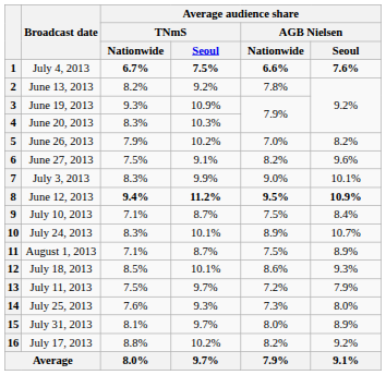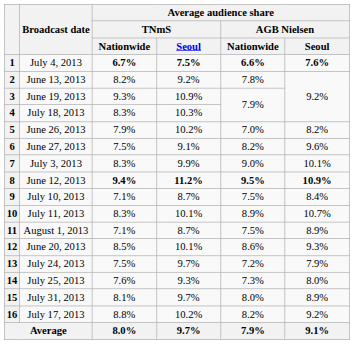 <table class=wikitable style="text-align:center">
 <tr>
 <th rowspan="3"></th>
 <th rowspan="3">Broadcast date</th>
 <th colspan="4">Average audience share</th>
 </tr>
 <tr>
 <th colspan="2">TNmS</th>
 <th colspan="2">AGB Nielsen</th>
 </tr>
 <tr>
 <th width=90>Nationwide</th>
 <th width=90><a href='#'>Seoul</a></th>
 <th width=90>Nationwide</th>
 <th width=90>Seoul</th>
 </tr>
 <tr>
 <th>1</th>
 <td>July 4, 2013</td>
 <td><span><strong>6.7%</strong></span></td>
 <td><span><strong>7.5%</strong></span></td>
 <td><span><strong>6.6%</strong></span></td>
 <td><span><strong>7.6%</strong></span></td>
 </tr>
 <tr>
 <th>2</th>
 <td>June 13, 2013</td>
 <td>8.2%</td>
 <td>9.2%</td>
 <td>7.8%</td>
 <td rowspan="3">9.2%</td>
 </tr>
 <tr>
 <th>3</th>
 <td>June 19, 2013</td>
 <td>9.3%</td>
 <td>10.9%</td>
 <td rowspan="2">7.9%</td>
 </tr>
 <tr>
 <th>4</th>
-<td>June 20, 2013</td>
+<td>July 18, 2013</td>
 <td>8.3%</td>
 <td>10.3%</td>
 </tr>
 <tr>
 <th>5</th>
 <td>June 26, 2013</td>
 <td>7.9%</td>
 <td>10.2%</td>
 <td>7.0%</td>
 <td>8.2%</td>
 </tr>
 <tr>
 <th>6</th>
 <td>June 27, 2013</td>
 <td>7.5%</td>
 <td>9.1%</td>
 <td>8.2%</td>
 <td>9.6%</td>
 </tr>
 <tr>
 <th>7</th>
 <td>July 3, 2013</td>
 <td>8.3%</td>
 <td>9.9%</td>
 <td>9.0%</td>
 <td>10.1%</td>
 </tr>
 <tr>
 <th>8</th>
 <td>June 12, 2013</td>
 <td><span><strong>9.4%</strong></span></td>
 <td><span><strong>11.2%</strong></span></td>
 <td><span><strong>9.5%</strong></span></td>
 <td><span><strong>10.9%</strong></span></td>
 </tr>
 <tr>
 <th>9</th>
 <td>July 10, 2013</td>
 <td>7.1%</td>
 <td>8.7%</td>
 <td>7.5%</td>
 <td>8.4%</td>
 </tr>
 <tr>
 <th>10</th>
-<td>July 24, 2013</td>
+<td>July 11, 2013</td>
 <td>8.3%</td>
 <td>10.1%</td>
 <td>8.9%</td>
 <td>10.7%</td>
 </tr>
 <tr>
 <th>11</th>
 <td>August 1, 2013</td>
 <td>7.1%</td>
 <td>8.7%</td>
 <td>7.5%</td>
 <td>8.9%</td>
 </tr>
 <tr>
 <th>12</th>
-<td>July 18, 2013</td>
+<td>June 20, 2013</td>
 <td>8.5%</td>
 <td>10.1%</td>
 <td>8.6%</td>
 <td>9.3%</td>
 </tr>
 <tr>
 <th>13</th>
-<td>July 11, 2013</td>
+<td>July 24, 2013</td>
 <td>7.5%</td>
 <td>9.7%</td>
 <td>7.2%</td>
 <td>7.9%</td>
 </tr>
 <tr>
 <th>14</th>
 <td>July 25, 2013</td>
 <td>7.6%</td>
 <td>9.3%</td>
 <td>7.3%</td>
 <td>8.0%</td>
 </tr>
 <tr>
 <th>15</th>
 <td>July 31, 2013</td>
 <td>8.1%</td>
 <td>9.7%</td>
 <td>8.0%</td>
 <td>8.9%</td>
 </tr>
 <tr>
 <th>16</th>
 <td>July 17, 2013</td>
 <td>8.8%</td>
 <td>10.2%</td>
 <td>8.2%</td>
 <td>9.2%</td>
 </tr>
 <tr>
 <th colspan=2>Average</th>
 <th>8.0%</th>
 <th>9.7%</th>
 <th>7.9%</th>
 <th>9.1%</th>
 </tr>
 </table>
